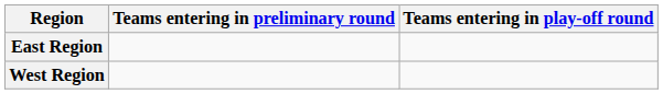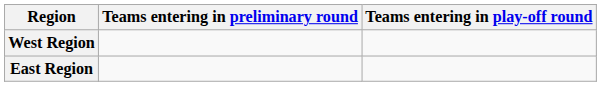 <table class="wikitable">
 <tr>
 <th>Region</th>
 <th>Teams entering in <a href='#'>preliminary round</a></th>
 <th>Teams entering in <a href='#'>play-off round</a></th>
 </tr>
 <tr>
+<th>West Region</th>
+<td valign=top></td>
+<td valign=top></td>
+</tr>
+<tr>
 <th>East Region</th>
 <td valign="top"></td>
 <td valign=top></td>
 </tr>
-<tr>
-<th>West Region</th>
-<td valign=top></td>
-<td valign=top></td>
-</tr>
 </table>
